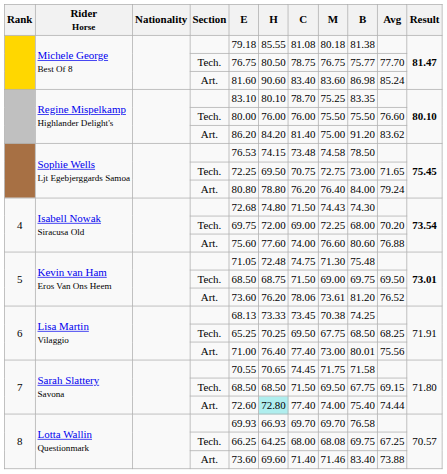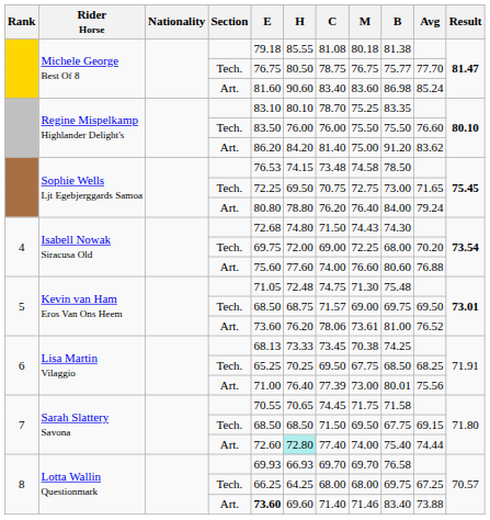 <table class="wikitable" style="text-align:center; font-size:95%">
 <tr>
 <th>Rank</th>
 <th>Rider<br><small>Horse</small></th>
 <th>Nationality</th>
 <th>Section</th>
 <th>E</th>
 <th>H</th>
 <th>C</th>
 <th>M</th>
 <th>B</th>
 <th>Avg</th>
 <th>Result</th>
 </tr>
 <tr>
 <td rowspan="3" bgcolor=gold></td>
 <td rowspan="3" align="left"><a href='#'>Michele George</a> <br> <small> Best Of 8 </small></td>
 <td rowspan="3" align="left"></td>
 <td></td>
 <td>79.18</td>
 <td>85.55</td>
 <td>81.08</td>
 <td>80.18</td>
 <td>81.38</td>
 <td></td>
 <td rowspan="3"><strong>81.47</strong></td>
 </tr>
 <tr>
 <td>Tech.</td>
 <td>76.75</td>
 <td>80.50</td>
 <td>78.75</td>
 <td>76.75</td>
 <td>75.77</td>
 <td>77.70</td>
 </tr>
 <tr>
 <td>Art.</td>
 <td>81.60</td>
 <td>90.60</td>
 <td>83.40</td>
 <td>83.60</td>
 <td>86.98</td>
 <td>85.24</td>
 </tr>
 <tr>
 <td rowspan="3" bgcolor=silver></td>
 <td rowspan="3" align="left"><a href='#'>Regine Mispelkamp</a> <br> <small> Highlander Delight's</small></td>
 <td rowspan="3" align="left"></td>
 <td></td>
 <td>83.10</td>
 <td>80.10</td>
 <td>78.70</td>
 <td>75.25</td>
 <td>83.35</td>
 <td></td>
 <td rowspan="3"><strong>80.10</strong></td>
 </tr>
 <tr>
 <td>Tech.</td>
-<td>80.00</td>
+<td>83.50</td>
 <td>76.00</td>
 <td>76.00</td>
 <td>75.50</td>
 <td>75.50</td>
 <td>76.60</td>
 </tr>
 <tr>
 <td>Art.</td>
 <td>86.20</td>
 <td>84.20</td>
 <td>81.40</td>
 <td>75.00</td>
 <td>91.20</td>
 <td>83.62</td>
 </tr>
 <tr>
 <td rowspan="3" bgcolor=A77044></td>
 <td rowspan="3" align="left"><a href='#'>Sophie Wells</a> <br> <small> Ljt Egebjerggards Samoa </small></td>
 <td rowspan="3" align="left"></td>
 <td></td>
 <td>76.53</td>
 <td>74.15</td>
 <td>73.48</td>
 <td>74.58</td>
 <td>78.50</td>
 <td></td>
 <td rowspan="3"><strong>75.45</strong></td>
 </tr>
 <tr>
 <td>Tech.</td>
 <td>72.25</td>
 <td>69.50</td>
 <td>70.75</td>
 <td>72.75</td>
 <td>73.00</td>
 <td>71.65</td>
 </tr>
 <tr>
 <td>Art.</td>
 <td>80.80</td>
 <td>78.80</td>
 <td>76.20</td>
 <td>76.40</td>
 <td>84.00</td>
 <td>79.24</td>
 </tr>
 <tr>
 <td rowspan="3">4</td>
 <td rowspan="3" align="left"><a href='#'>Isabell Nowak</a> <br> <small> Siracusa Old </small></td>
 <td rowspan="3" align="left"></td>
 <td></td>
 <td>72.68</td>
 <td>74.80</td>
 <td>71.50</td>
 <td>74.43</td>
 <td>74.30</td>
 <td></td>
 <td rowspan="3"><strong>73.54</strong></td>
 </tr>
 <tr>
 <td>Tech.</td>
 <td>69.75</td>
 <td>72.00</td>
 <td>69.00</td>
 <td>72.25</td>
 <td>68.00</td>
 <td>70.20</td>
 </tr>
 <tr>
 <td>Art.</td>
 <td>75.60</td>
 <td>77.60</td>
 <td>74.00</td>
 <td>76.60</td>
 <td>80.60</td>
 <td>76.88</td>
 </tr>
 <tr>
 <td rowspan="3">5</td>
 <td rowspan="3" align="left"><a href='#'>Kevin van Ham</a>  <br> <small> Eros Van Ons Heem </small></td>
 <td rowspan="3" align="left"></td>
 <td></td>
 <td>71.05</td>
 <td>72.48</td>
 <td>74.75</td>
 <td>71.30</td>
 <td>75.48</td>
 <td></td>
 <td rowspan="3"><strong>73.01</strong></td>
 </tr>
 <tr>
 <td>Tech.</td>
 <td>68.50</td>
 <td>68.75</td>
-<td>71.50</td>
+<td>71.57</td>
 <td>69.00</td>
 <td>69.75</td>
 <td>69.50</td>
 </tr>
 <tr>
 <td>Art.</td>
 <td>73.60</td>
 <td>76.20</td>
 <td>78.06</td>
 <td>73.61</td>
-<td>81.20</td>
+<td>81.00</td>
 <td>76.52</td>
 </tr>
 <tr>
 <td rowspan="3">6</td>
 <td rowspan="3" align="left"><a href='#'>Lisa Martin</a> <br> <small> Vilaggio </small></td>
 <td rowspan="3" align="left"></td>
 <td></td>
 <td>68.13</td>
 <td>73.33</td>
 <td>73.45</td>
 <td>70.38</td>
 <td>74.25</td>
 <td></td>
 <td rowspan="3">71.91</td>
 </tr>
 <tr>
 <td>Tech.</td>
 <td>65.25</td>
 <td>70.25</td>
 <td>69.50</td>
 <td>67.75</td>
 <td>68.50</td>
 <td>68.25</td>
 </tr>
 <tr>
 <td>Art.</td>
 <td>71.00</td>
 <td>76.40</td>
-<td>77.40</td>
+<td>77.39</td>
 <td>73.00</td>
 <td>80.01</td>
 <td>75.56</td>
 </tr>
 <tr>
 <td rowspan="3">7</td>
 <td rowspan="3" align="left"><a href='#'>Sarah Slattery</a> <br> <small> Savona </small></td>
 <td rowspan="3" align="left"></td>
 <td></td>
 <td>70.55</td>
 <td>70.65</td>
 <td>74.45</td>
 <td>71.75</td>
 <td>71.58</td>
 <td></td>
 <td rowspan="3">71.80</td>
 </tr>
 <tr>
 <td>Tech.</td>
 <td>68.50</td>
 <td>68.50</td>
 <td>71.50</td>
 <td>69.50</td>
 <td>67.75</td>
 <td>69.15</td>
 </tr>
 <tr>
 <td>Art.</td>
 <td>72.60</td>
 <td style="background: paleturquoise;">72.80</td>
 <td>77.40</td>
 <td>74.00</td>
 <td>75.40</td>
 <td>74.44</td>
 </tr>
 <tr>
 <td rowspan="3">8</td>
 <td rowspan="3" align="left"><a href='#'>Lotta Wallin</a> <br> <small> Questionmark </small></td>
 <td rowspan="3" align="left"></td>
 <td></td>
 <td>69.93</td>
 <td>66.93</td>
 <td>69.70</td>
 <td>69.70</td>
 <td>76.58</td>
 <td></td>
 <td rowspan="3">70.57</td>
 </tr>
 <tr>
 <td>Tech.</td>
 <td>66.25</td>
 <td>64.25</td>
 <td>68.00</td>
-<td>68.08</td>
+<td>68.00</td>
 <td>69.75</td>
 <td>67.25</td>
 </tr>
 <tr>
 <td>Art.</td>
-<td>73.60</td>
+<td><strong>73.60</strong></td>
 <td>69.60</td>
 <td>71.40</td>
 <td>71.46</td>
 <td>83.40</td>
 <td>73.88</td>
 </tr>
 </table>
